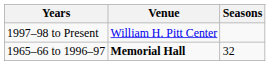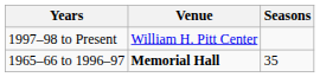 <table class="wikitable">
 <tr>
 <th>Years</th>
 <th>Venue</th>
 <th>Seasons</th>
 </tr>
 <tr>
 <td>1997–98 to Present</td>
 <td><a href='#'>William H. Pitt Center</a></td>
 <td></td>
 </tr>
 <tr>
 <td>1965–66 to 1996–97</td>
 <td><strong>Memorial Hall</strong></td>
-<td>32</td>
+<td>35</td>
 </tr>
 </table>
